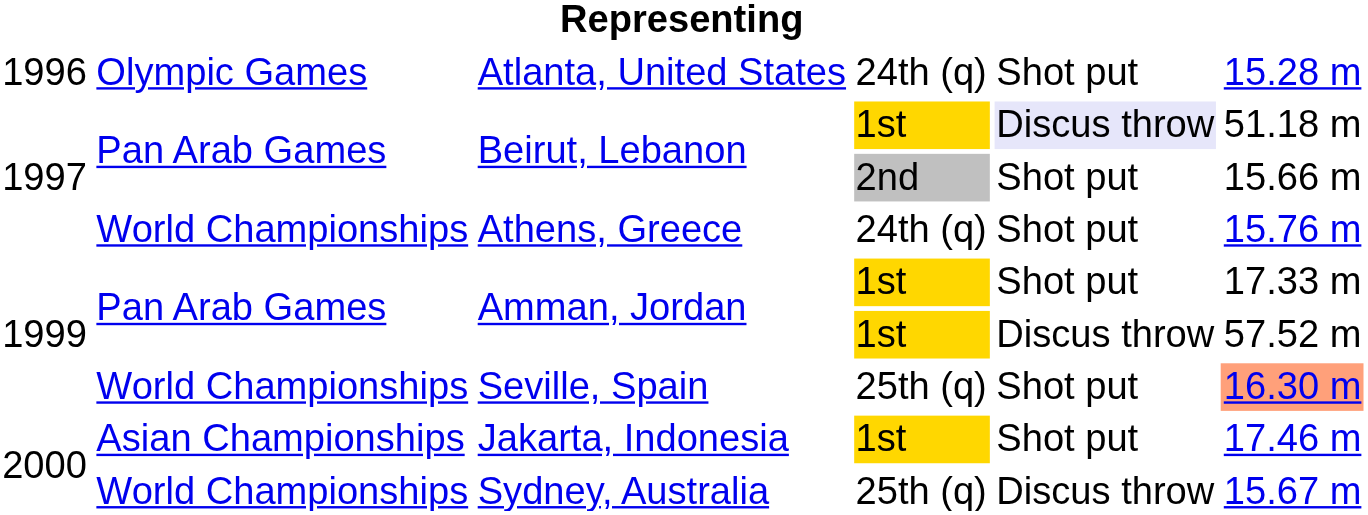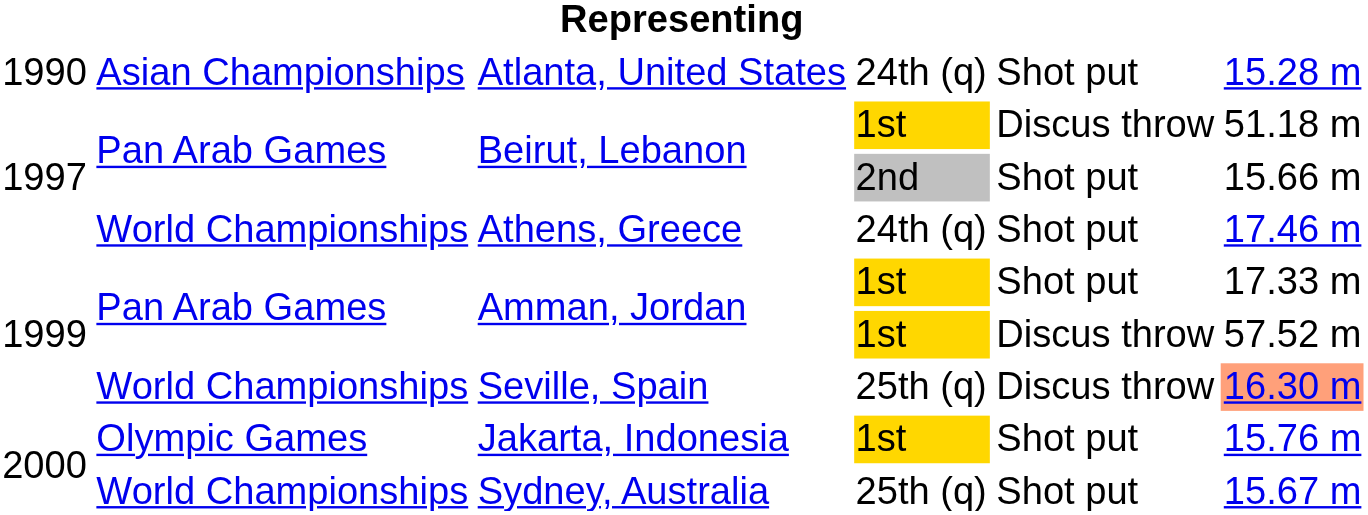 <table>
 <tr>
 <th colspan="6">Representing </th>
 </tr>
 <tr>
-<td>1996</td>
-<td><a href='#'>Olympic Games</a></td>
+<td>1990</td>
+<td><a href='#'>Asian Championships</a></td>
 <td><a href='#'>Atlanta, United States</a></td>
 <td>24th (q)</td>
 <td>Shot put</td>
 <td><a href='#'>15.28 m</a></td>
 </tr>
 <tr>
 <td rowspan=3>1997</td>
 <td rowspan=2><a href='#'>Pan Arab Games</a></td>
 <td rowspan=2><a href='#'>Beirut, Lebanon</a></td>
 <td bgcolor=gold>1st</td>
-<td style="background: lavender;">Discus throw</td>
+<td>Discus throw</td>
 <td>51.18 m</td>
 </tr>
 <tr>
 <td bgcolor=silver>2nd</td>
 <td>Shot put</td>
 <td>15.66 m</td>
 </tr>
 <tr>
 <td><a href='#'>World Championships</a></td>
 <td><a href='#'>Athens, Greece</a></td>
 <td>24th (q)</td>
 <td>Shot put</td>
-<td><a href='#'>15.76 m</a></td>
+<td><a href='#'>17.46 m</a></td>
 </tr>
 <tr>
 <td rowspan=3>1999</td>
 <td rowspan=2><a href='#'>Pan Arab Games</a></td>
 <td rowspan=2><a href='#'>Amman, Jordan</a></td>
 <td bgcolor=gold>1st</td>
 <td>Shot put</td>
 <td>17.33 m</td>
 </tr>
 <tr>
 <td bgcolor=gold>1st</td>
 <td>Discus throw</td>
 <td>57.52 m</td>
 </tr>
 <tr>
 <td><a href='#'>World Championships</a></td>
 <td><a href='#'>Seville, Spain</a></td>
 <td>25th (q)</td>
-<td>Shot put</td>
+<td>Discus throw</td>
 <td style="background: lightsalmon;"><a href='#'>16.30 m</a></td>
 </tr>
 <tr>
 <td rowspan=2>2000</td>
-<td><a href='#'>Asian Championships</a></td>
+<td><a href='#'>Olympic Games</a></td>
 <td><a href='#'>Jakarta, Indonesia</a></td>
 <td bgcolor=gold>1st</td>
 <td>Shot put</td>
-<td><a href='#'>17.46 m</a></td>
+<td><a href='#'>15.76 m</a></td>
 </tr>
 <tr>
 <td><a href='#'>World Championships</a></td>
 <td><a href='#'>Sydney, Australia</a></td>
 <td>25th (q)</td>
-<td>Discus throw</td>
+<td>Shot put</td>
 <td><a href='#'>15.67 m</a></td>
 </tr>
 </table>
